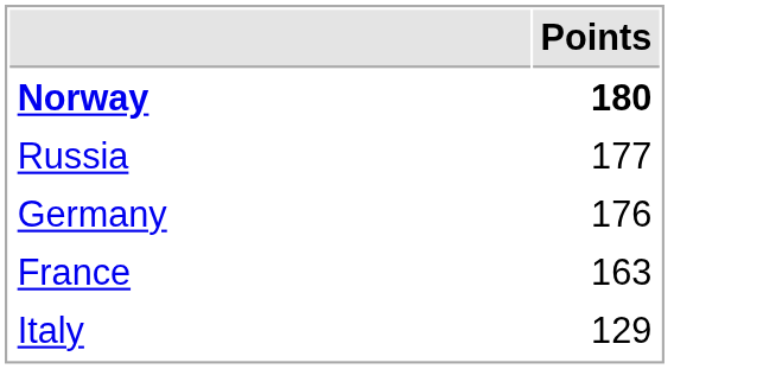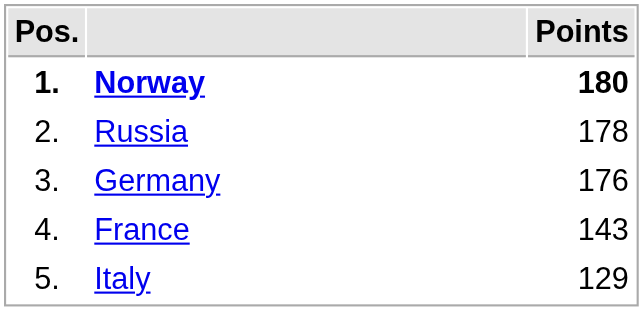 <table cellspacing="1" cellpadding="3" style="border:1px solid #AAAAAA;font-size:90%">
 <tr bgcolor="#E4E4E4">
+<th style="border-bottom:1px solid #AAAAAA" width=10>Pos.</th>
 <th style="border-bottom:1px solid #AAAAAA" width=200></th>
 <th style="border-bottom:1px solid #AAAAAA" width=20>Points</th>
 </tr>
 <tr>
+<td align="center"><strong>1.</strong></td>
 <td> <strong><a href='#'>Norway</a></strong></td>
 <td align="right"><strong>180</strong></td>
 </tr>
 <tr>
+<td align="center">2.</td>
 <td> <a href='#'>Russia</a></td>
-<td align="right">177</td>
+<td align="right">178</td>
 </tr>
 <tr>
+<td align="center">3.</td>
 <td> <a href='#'>Germany</a></td>
 <td align="right">176</td>
 </tr>
 <tr>
+<td align="center">4.</td>
 <td> <a href='#'>France</a></td>
-<td align="right">163</td>
+<td align="right">143</td>
 </tr>
 <tr>
+<td align="center">5.</td>
 <td> <a href='#'>Italy</a></td>
 <td align="right">129</td>
 </tr>
 </table>
